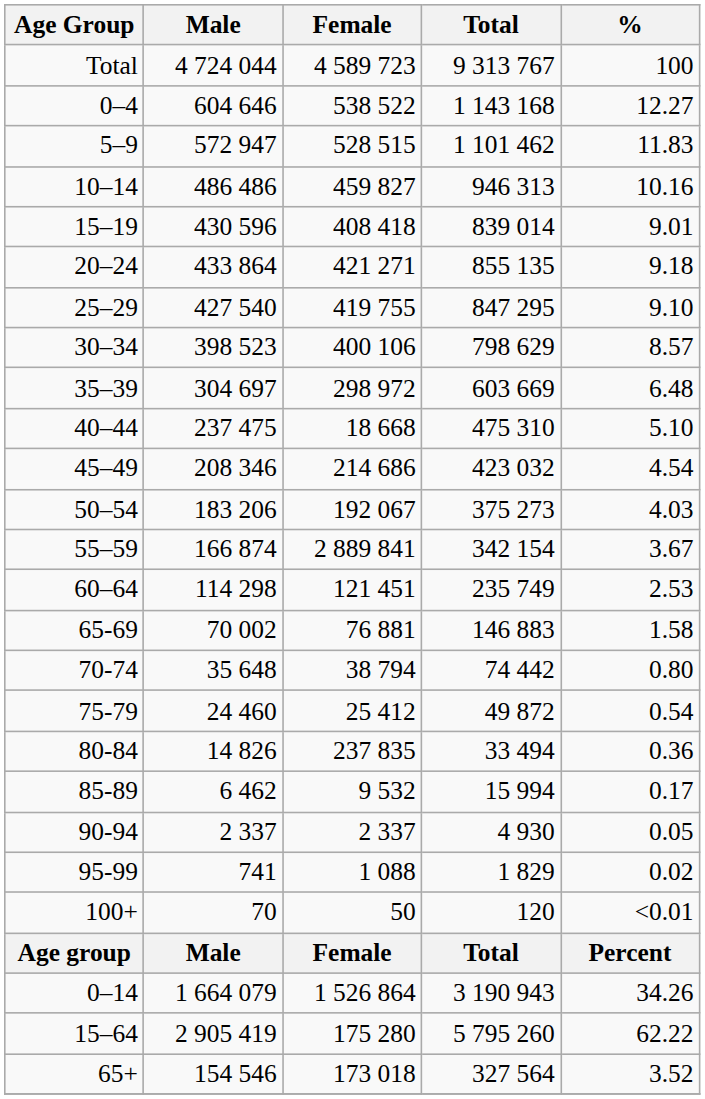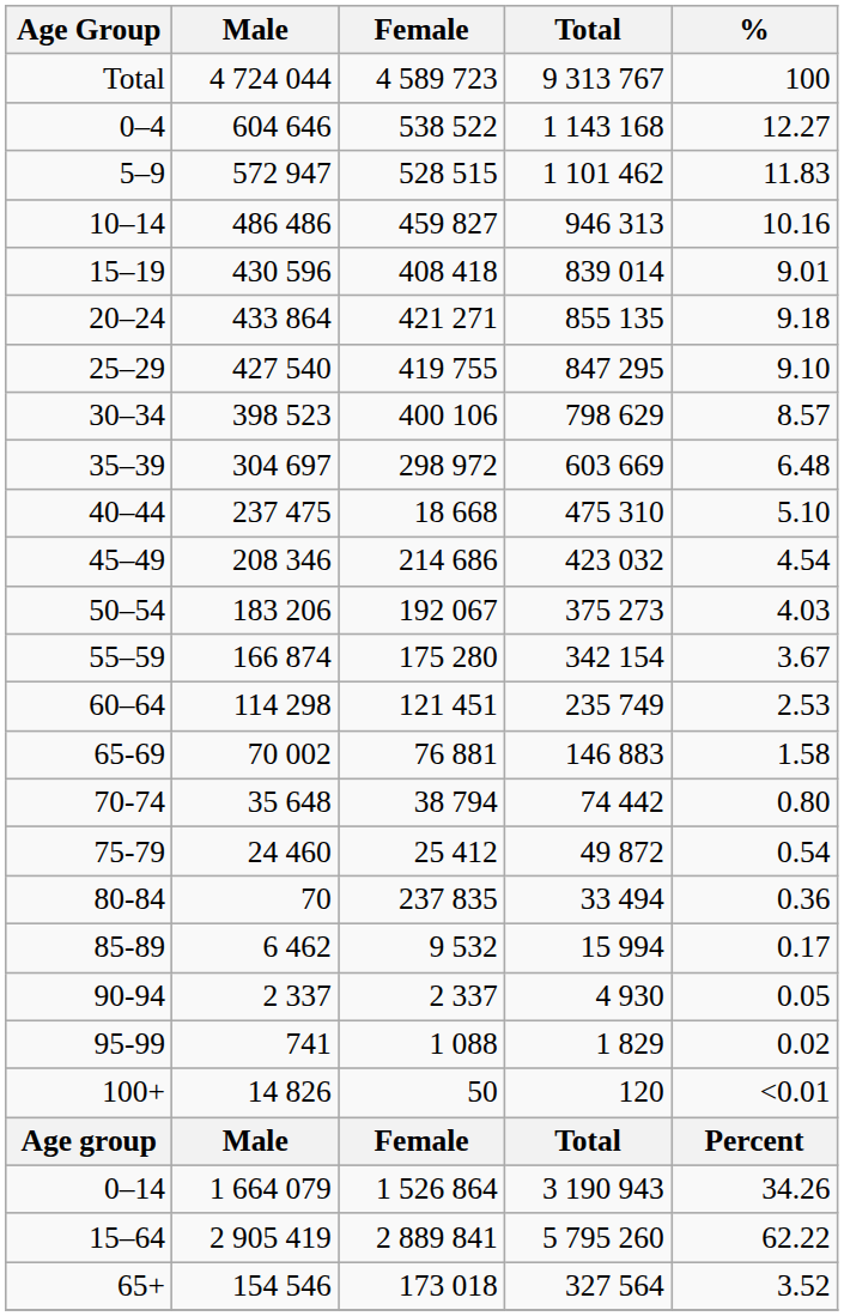 <table class="wikitable">
 <tr>
 <th width="80pt">Age Group</th>
 <th width="80pt">Male</th>
 <th width="80pt">Female</th>
 <th width="80pt">Total</th>
 <th width="80pt">%</th>
 </tr>
 <tr>
 <td align="right">Total</td>
 <td align="right">4 724 044</td>
 <td align="right">4 589 723</td>
 <td align="right">9 313 767</td>
 <td align="right">100</td>
 </tr>
 <tr>
 <td align="right">0–4</td>
 <td align="right">604 646</td>
 <td align="right">538 522</td>
 <td align="right">1 143 168</td>
 <td align="right">12.27</td>
 </tr>
 <tr>
 <td align="right">5–9</td>
 <td align="right">572 947</td>
 <td align="right">528 515</td>
 <td align="right">1 101 462</td>
 <td align="right">11.83</td>
 </tr>
 <tr>
 <td align="right">10–14</td>
 <td align="right">486 486</td>
 <td align="right">459 827</td>
 <td align="right">946 313</td>
 <td align="right">10.16</td>
 </tr>
 <tr>
 <td align="right">15–19</td>
 <td align="right">430 596</td>
 <td align="right">408 418</td>
 <td align="right">839 014</td>
 <td align="right">9.01</td>
 </tr>
 <tr>
 <td align="right">20–24</td>
 <td align="right">433 864</td>
 <td align="right">421 271</td>
 <td align="right">855 135</td>
 <td align="right">9.18</td>
 </tr>
 <tr>
 <td align="right">25–29</td>
 <td align="right">427 540</td>
 <td align="right">419 755</td>
 <td align="right">847 295</td>
 <td align="right">9.10</td>
 </tr>
 <tr>
 <td align="right">30–34</td>
 <td align="right">398 523</td>
 <td align="right">400 106</td>
 <td align="right">798 629</td>
 <td align="right">8.57</td>
 </tr>
 <tr>
 <td align="right">35–39</td>
 <td align="right">304 697</td>
 <td align="right">298 972</td>
 <td align="right">603 669</td>
 <td align="right">6.48</td>
 </tr>
 <tr>
 <td align="right">40–44</td>
 <td align="right">237 475</td>
 <td align="right">18 668</td>
 <td align="right">475 310</td>
 <td align="right">5.10</td>
 </tr>
 <tr>
 <td align="right">45–49</td>
 <td align="right">208 346</td>
 <td align="right">214 686</td>
 <td align="right">423 032</td>
 <td align="right">4.54</td>
 </tr>
 <tr>
 <td align="right">50–54</td>
 <td align="right">183 206</td>
 <td align="right">192 067</td>
 <td align="right">375 273</td>
 <td align="right">4.03</td>
 </tr>
 <tr>
 <td align="right">55–59</td>
 <td align="right">166 874</td>
-<td align="right">2 889 841</td>
+<td align="right">175 280</td>
 <td align="right">342 154</td>
 <td align="right">3.67</td>
 </tr>
 <tr>
 <td align="right">60–64</td>
 <td align="right">114 298</td>
 <td align="right">121 451</td>
 <td align="right">235 749</td>
 <td align="right">2.53</td>
 </tr>
 <tr>
 <td align="right">65-69</td>
 <td align="right">70 002</td>
 <td align="right">76 881</td>
 <td align="right">146 883</td>
 <td align="right">1.58</td>
 </tr>
 <tr>
 <td align="right">70-74</td>
 <td align="right">35 648</td>
 <td align="right">38 794</td>
 <td align="right">74 442</td>
 <td align="right">0.80</td>
 </tr>
 <tr>
 <td align="right">75-79</td>
 <td align="right">24 460</td>
 <td align="right">25 412</td>
 <td align="right">49 872</td>
 <td align="right">0.54</td>
 </tr>
 <tr>
 <td align="right">80-84</td>
-<td align="right">14 826</td>
+<td align="right">70</td>
 <td align="right">237 835</td>
 <td align="right">33 494</td>
 <td align="right">0.36</td>
 </tr>
 <tr>
 <td align="right">85-89</td>
 <td align="right">6 462</td>
 <td align="right">9 532</td>
 <td align="right">15 994</td>
 <td align="right">0.17</td>
 </tr>
 <tr>
 <td align="right">90-94</td>
 <td align="right">2 337</td>
 <td align="right">2 337</td>
 <td align="right">4 930</td>
 <td align="right">0.05</td>
 </tr>
 <tr>
 <td align="right">95-99</td>
 <td align="right">741</td>
 <td align="right">1 088</td>
 <td align="right">1 829</td>
 <td align="right">0.02</td>
 </tr>
 <tr>
 <td align="right">100+</td>
-<td align="right">70</td>
+<td align="right">14 826</td>
 <td align="right">50</td>
 <td align="right">120</td>
 <td align="right"><0.01</td>
 </tr>
 <tr>
 <th width="50">Age group</th>
 <th width="80pt">Male</th>
 <th width="80">Female</th>
 <th width="80">Total</th>
 <th width="50">Percent</th>
 </tr>
 <tr>
 <td align="right">0–14</td>
 <td align="right">1 664 079</td>
 <td align="right">1 526 864</td>
 <td align="right">3 190 943</td>
 <td align="right">34.26</td>
 </tr>
 <tr>
 <td align="right">15–64</td>
 <td align="right">2 905 419</td>
-<td align="right">175 280</td>
+<td align="right">2 889 841</td>
 <td align="right">5 795 260</td>
 <td align="right">62.22</td>
 </tr>
 <tr>
 <td align="right">65+</td>
 <td align="right">154 546</td>
 <td align="right">173 018</td>
 <td align="right">327 564</td>
 <td align="right">3.52</td>
 </tr>
 <tr>
 </tr>
 </table>
